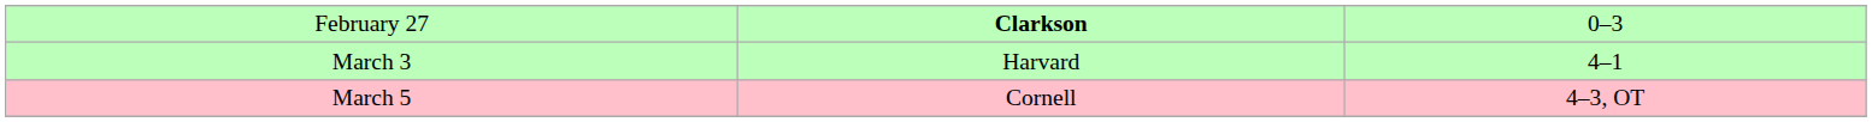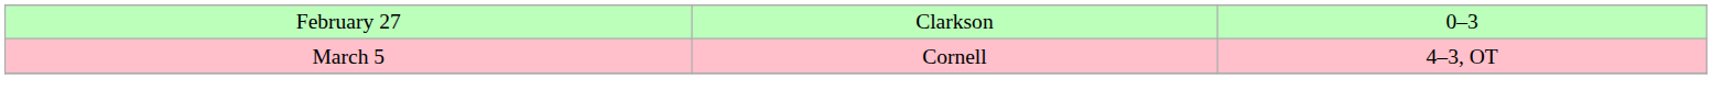 <table class="wikitable" style="width:80%;">
 <tr>
 </tr>
 <tr style="text-align:center;" bgcolor="bbffbb">
 <td>February 27</td>
-<td><strong>Clarkson</strong></td>
+<td>Clarkson</td>
 <td>0–3</td>
-</tr>
-<tr style="text-align:center;" bgcolor="bbffbb">
-<td>March 3</td>
-<td>Harvard</td>
-<td>4–1</td>
 </tr>
 <tr style="text-align:center;" bgcolor="pink">
 <td>March 5</td>
 <td>Cornell</td>
 <td>4–3, OT</td>
 </tr>
 <tr style="text-align:center;" bgcolor="">
 </tr>
 </table>
